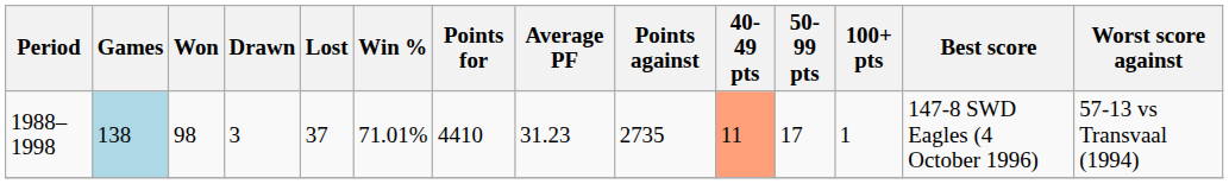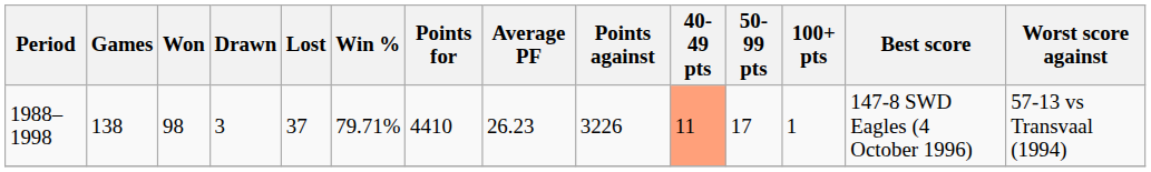 <table class="wikitable">
 <tr>
 <th>Period</th>
 <th>Games</th>
 <th>Won</th>
 <th>Drawn</th>
 <th>Lost</th>
 <th>Win %</th>
 <th>Points for</th>
 <th>Average PF</th>
 <th>Points against</th>
 <th>40-49 pts</th>
 <th>50-99 pts</th>
 <th>100+ pts</th>
 <th>Best score</th>
 <th>Worst score against</th>
 </tr>
 <tr>
 <td>1988–1998</td>
-<td style="background: lightblue;">138</td>
+<td>138</td>
 <td>98</td>
 <td>3</td>
 <td>37</td>
-<td>71.01%</td>
+<td>79.71%</td>
 <td>4410</td>
-<td>31.23</td>
-<td>2735</td>
+<td>26.23</td>
+<td>3226</td>
 <td style="background: lightsalmon;">11</td>
 <td>17</td>
 <td>1</td>
 <td>147-8 SWD Eagles (4 October 1996)</td>
 <td>57-13 vs Transvaal (1994)</td>
 </tr>
 <tr>
 </tr>
 </table>
